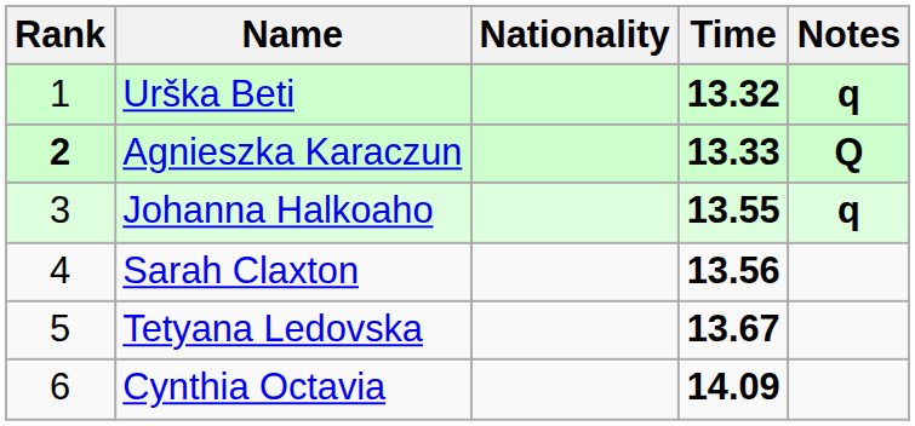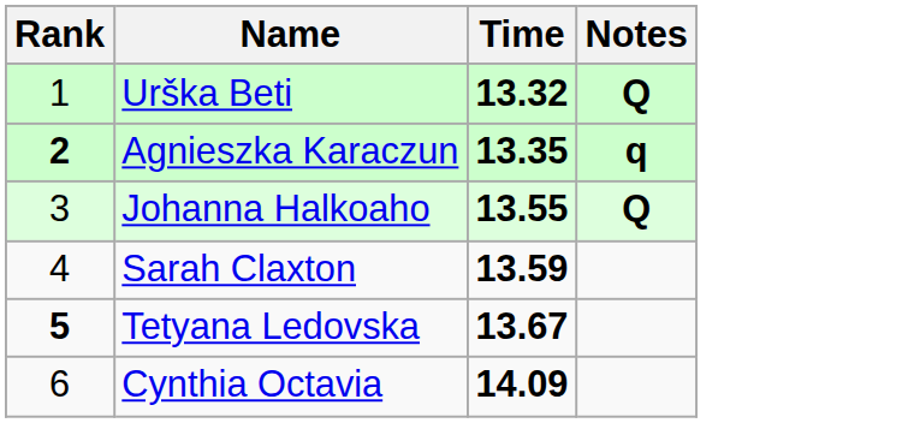 <table class="wikitable sortable" style="text-align:center">
 <tr>
 <th>Rank</th>
 <th>Name</th>
-<th>Nationality</th>
 <th>Time</th>
 <th>Notes</th>
 </tr>
 <tr bgcolor=ccffcc>
 <td>1</td>
 <td align=left><a href='#'>Urška Beti</a></td>
-<td align=left></td>
 <td><strong>13.32</strong></td>
-<td><strong>q</strong></td>
+<td><strong>Q</strong></td>
 </tr>
 <tr bgcolor=ccffcc>
 <td><strong>2</strong></td>
 <td align=left><a href='#'>Agnieszka Karaczun</a></td>
-<td align=left></td>
-<td><strong>13.33</strong></td>
-<td><strong>Q</strong></td>
+<td><strong>13.35</strong></td>
+<td><strong>q</strong></td>
 </tr>
 <tr bgcolor=ddffdd>
 <td>3</td>
 <td align=left><a href='#'>Johanna Halkoaho</a></td>
-<td align=left></td>
 <td><strong>13.55</strong></td>
-<td><strong>q</strong></td>
+<td><strong>Q</strong></td>
 </tr>
 <tr>
 <td>4</td>
 <td align=left><a href='#'>Sarah Claxton</a></td>
-<td align=left></td>
-<td><strong>13.56</strong></td>
+<td><strong>13.59</strong></td>
 <td></td>
 </tr>
 <tr>
-<td>5</td>
+<td><strong>5</strong></td>
 <td align=left><a href='#'>Tetyana Ledovska</a></td>
-<td align=left></td>
 <td><strong>13.67</strong></td>
 <td></td>
 </tr>
 <tr>
 <td>6</td>
 <td align=left><a href='#'>Cynthia Octavia</a></td>
-<td align=left></td>
 <td><strong>14.09</strong></td>
 <td></td>
 </tr>
 </table>
